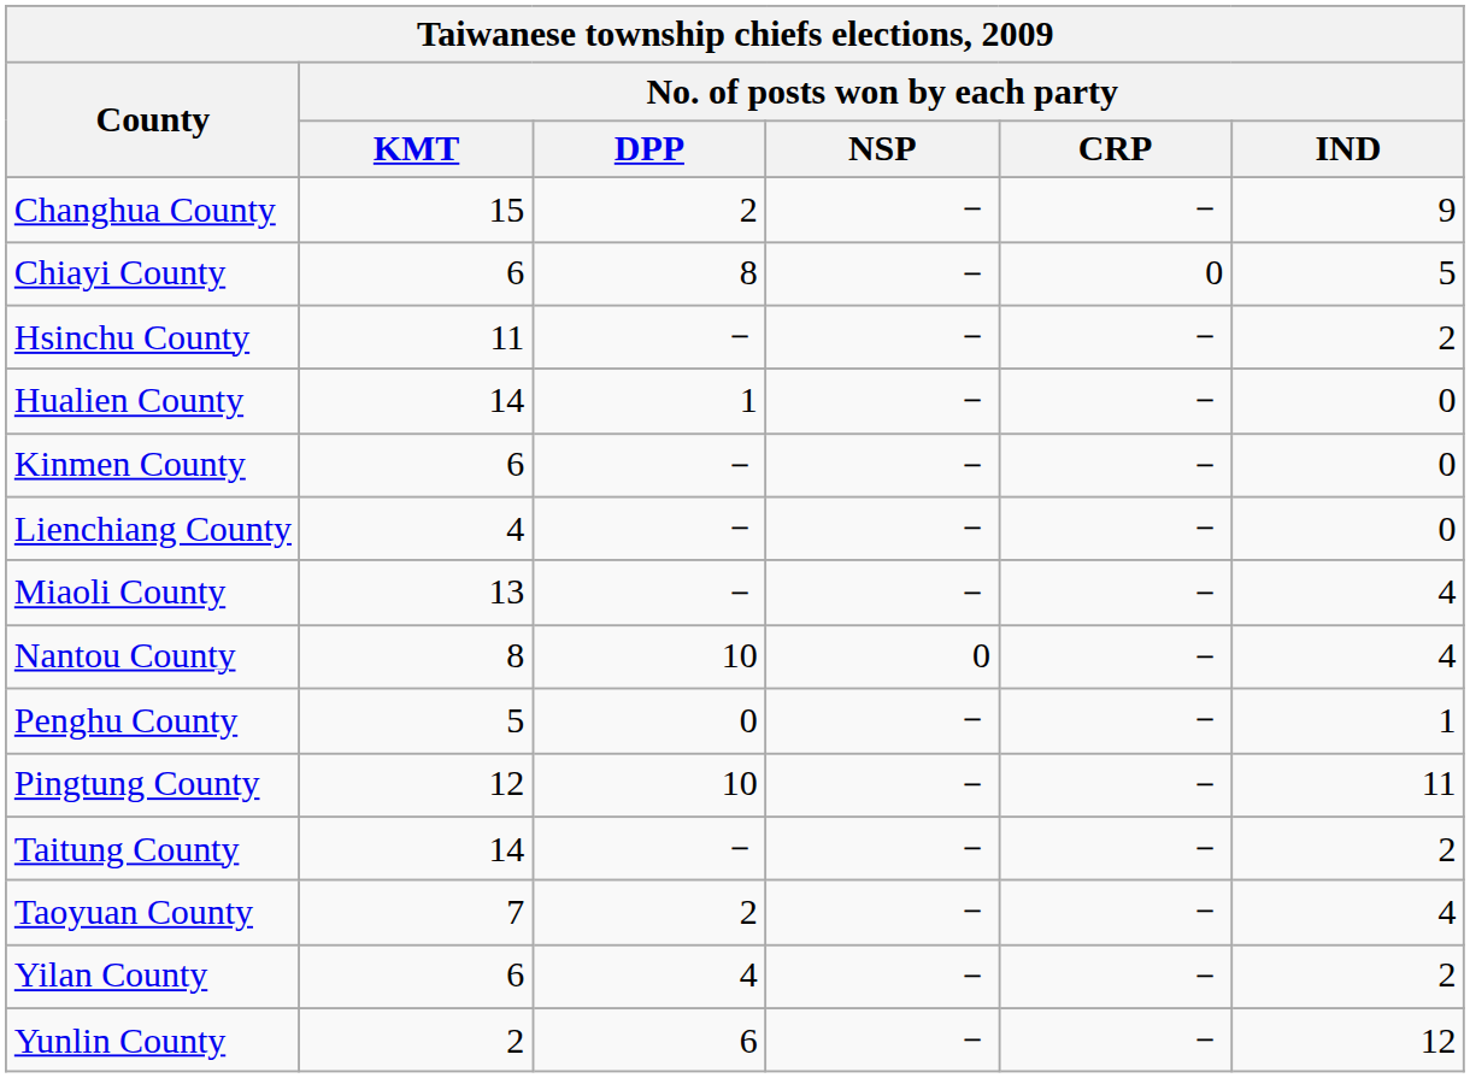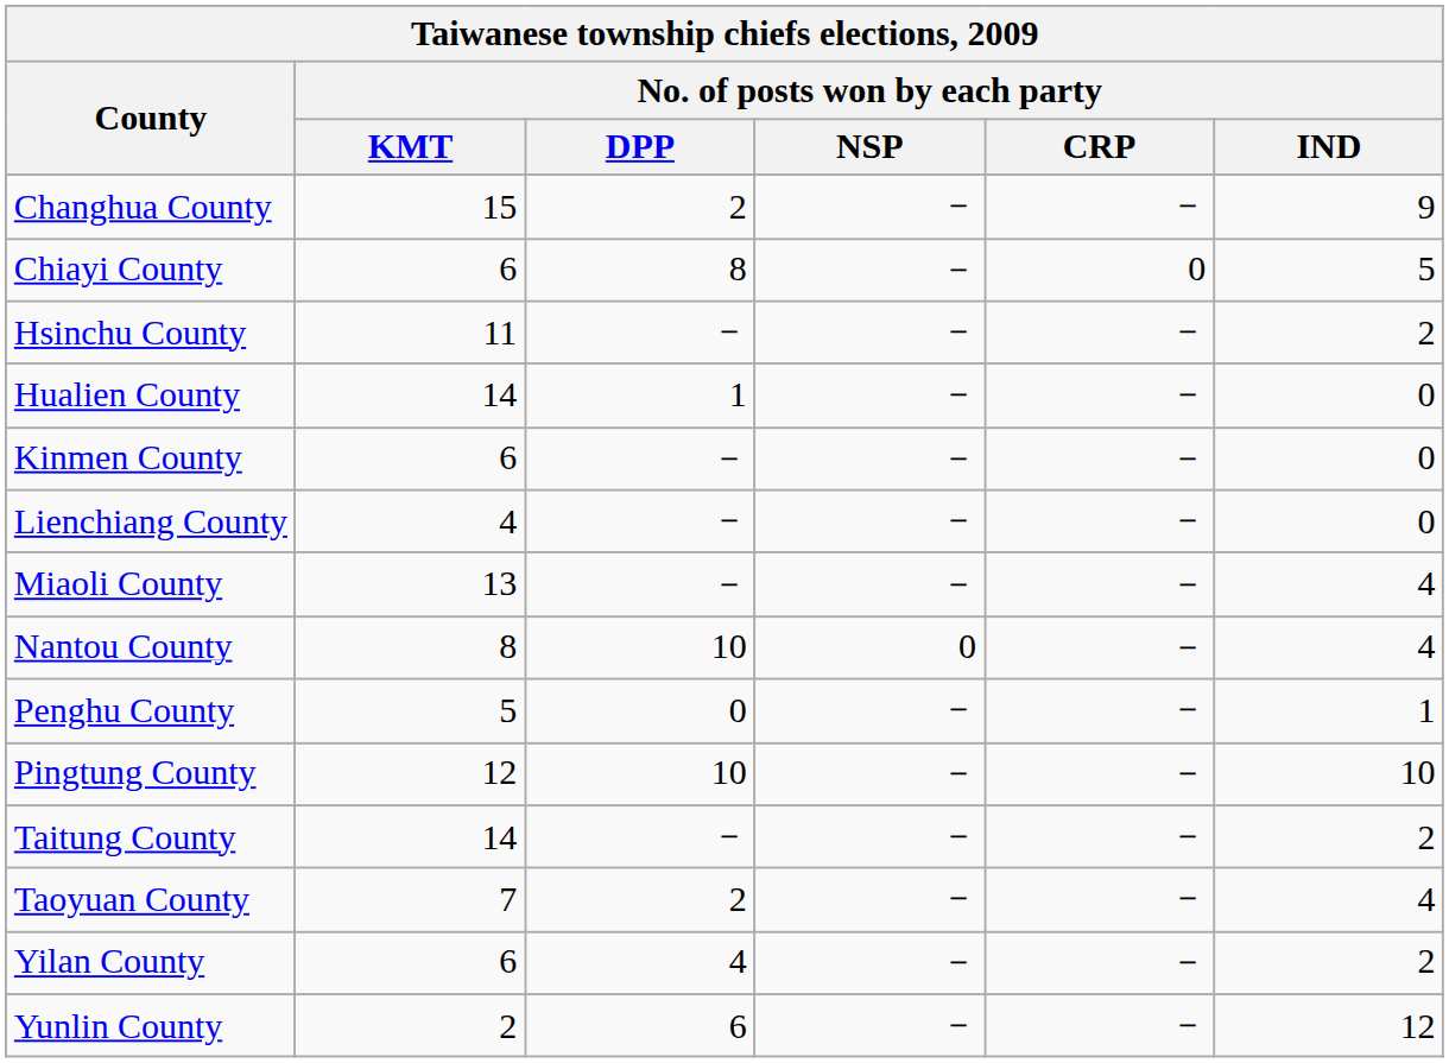 <table class=wikitable>
 <tr>
 <th colspan=7>Taiwanese township chiefs elections, 2009</th>
 </tr>
 <tr>
 <th rowspan=2>County</th>
 <th colspan=5>No. of posts won by each party</th>
 </tr>
 <tr>
 <th style="width: 6em;"><a href='#'>KMT</a></th>
 <th style="width: 6em;"><a href='#'>DPP</a></th>
 <th style="width: 6em;">NSP</th>
 <th style="width: 6em;">CRP</th>
 <th style="width: 6em;">IND</th>
 </tr>
 <tr>
 <td><a href='#'>Changhua County</a></td>
 <td align="right">15</td>
 <td align="right">2</td>
 <td align="right">－</td>
 <td align="right">－</td>
 <td align="right">9</td>
 </tr>
 <tr>
 <td><a href='#'>Chiayi County</a></td>
 <td align="right">6</td>
 <td align="right">8</td>
 <td align="right">－</td>
 <td align="right">0</td>
 <td align="right">5</td>
 </tr>
 <tr>
 <td><a href='#'>Hsinchu County</a></td>
 <td align="right">11</td>
 <td align="right">－</td>
 <td align="right">－</td>
 <td align="right">－</td>
 <td align="right">2</td>
 </tr>
 <tr>
 <td><a href='#'>Hualien County</a></td>
 <td align="right">14</td>
 <td align="right">1</td>
 <td align="right">－</td>
 <td align="right">－</td>
 <td align="right">0</td>
 </tr>
 <tr>
 <td><a href='#'>Kinmen County</a></td>
 <td align="right">6</td>
 <td align="right">－</td>
 <td align="right">－</td>
 <td align="right">－</td>
 <td align="right">0</td>
 </tr>
 <tr>
 <td><a href='#'>Lienchiang County</a></td>
 <td align="right">4</td>
 <td align="right">－</td>
 <td align="right">－</td>
 <td align="right">－</td>
 <td align="right">0</td>
 </tr>
 <tr>
 <td><a href='#'>Miaoli County</a></td>
 <td align="right">13</td>
 <td align="right">－</td>
 <td align="right">－</td>
 <td align="right">－</td>
 <td align="right">4</td>
 </tr>
 <tr>
 <td><a href='#'>Nantou County</a></td>
 <td align="right">8</td>
 <td align="right">10</td>
 <td align="right">0</td>
 <td align="right">－</td>
 <td align="right">4</td>
 </tr>
 <tr>
 <td><a href='#'>Penghu County</a></td>
 <td align="right">5</td>
 <td align="right">0</td>
 <td align="right">－</td>
 <td align="right">－</td>
 <td align="right">1</td>
 </tr>
 <tr>
 <td><a href='#'>Pingtung County</a></td>
 <td align="right">12</td>
 <td align="right">10</td>
 <td align="right">－</td>
 <td align="right">－</td>
-<td align="right">11</td>
+<td align="right">10</td>
 </tr>
 <tr>
 <td><a href='#'>Taitung County</a></td>
 <td align="right">14</td>
 <td align="right">－</td>
 <td align="right">－</td>
 <td align="right">－</td>
 <td align="right">2</td>
 </tr>
 <tr>
 <td><a href='#'>Taoyuan County</a></td>
 <td align="right">7</td>
 <td align="right">2</td>
 <td align="right">－</td>
 <td align="right">－</td>
 <td align="right">4</td>
 </tr>
 <tr>
 <td><a href='#'>Yilan County</a></td>
 <td align="right">6</td>
 <td align="right">4</td>
 <td align="right">－</td>
 <td align="right">－</td>
 <td align="right">2</td>
 </tr>
 <tr>
 <td><a href='#'>Yunlin County</a></td>
 <td align="right">2</td>
 <td align="right">6</td>
 <td align="right">－</td>
 <td align="right">－</td>
 <td align="right">12</td>
 </tr>
 </table>
